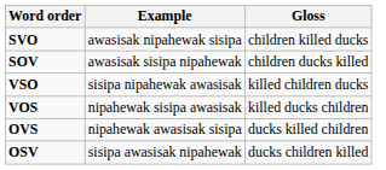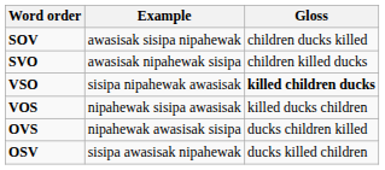 <table class="wikitable">
 <tr>
 <th>Word order</th>
 <th>Example</th>
 <th>Gloss</th>
 </tr>
 <tr>
+<td><strong>SOV</strong></td>
+<td>awasisak sisipa nipahewak</td>
+<td>children ducks killed</td>
+</tr>
+<tr>
 <td><strong>SVO</strong></td>
 <td>awasisak nipahewak sisipa</td>
 <td>children killed ducks</td>
 </tr>
 <tr>
-<td><strong>SOV</strong></td>
-<td>awasisak sisipa nipahewak</td>
-<td>children ducks killed</td>
-</tr>
-<tr>
 <td><strong>VSO</strong></td>
 <td>sisipa nipahewak awasisak</td>
-<td>killed children ducks</td>
+<td><strong>killed children ducks</strong></td>
 </tr>
 <tr>
 <td><strong>VOS</strong></td>
 <td>nipahewak sisipa awasisak</td>
 <td>killed ducks children</td>
 </tr>
 <tr>
 <td><strong>OVS</strong></td>
 <td>nipahewak awasisak sisipa</td>
-<td>ducks killed children</td>
+<td>ducks children killed</td>
 </tr>
 <tr>
 <td><strong>OSV</strong></td>
 <td>sisipa awasisak nipahewak</td>
-<td>ducks children killed</td>
+<td>ducks killed children</td>
 </tr>
 </table>
